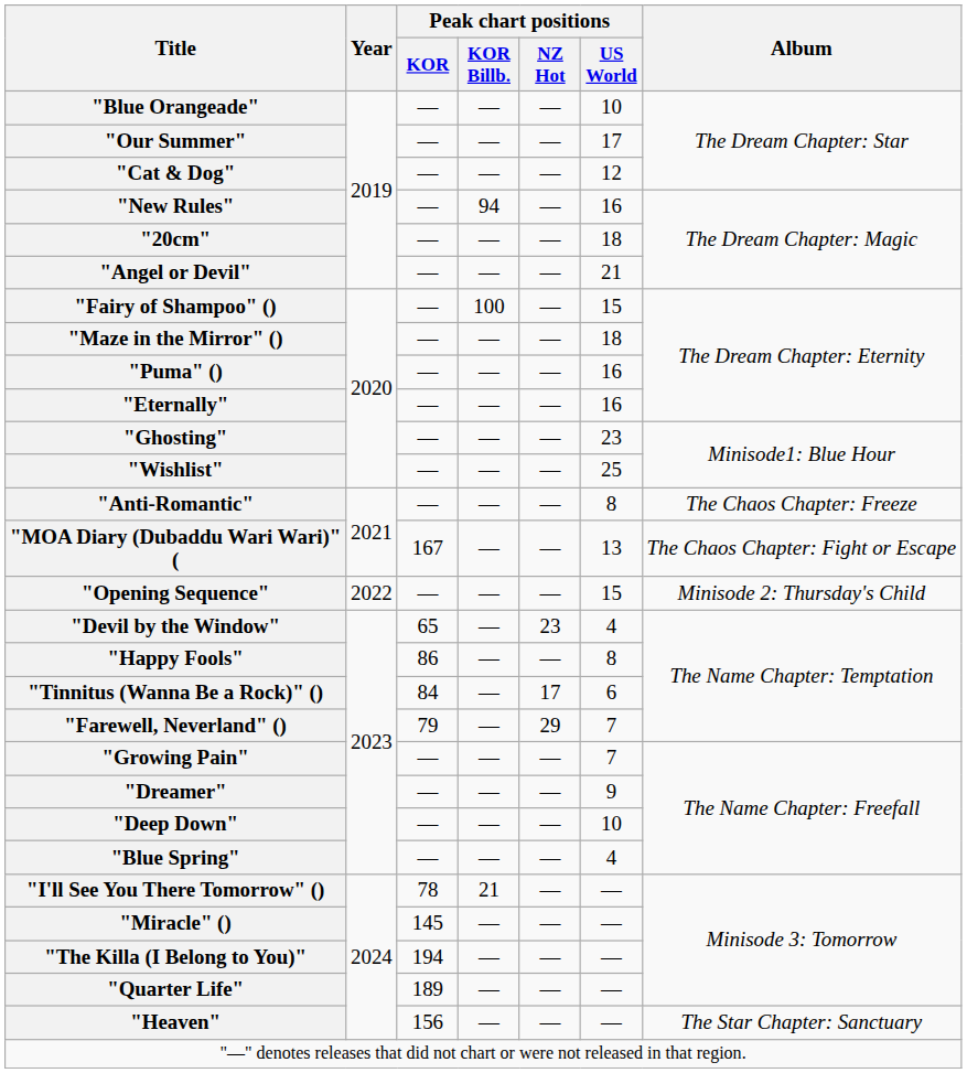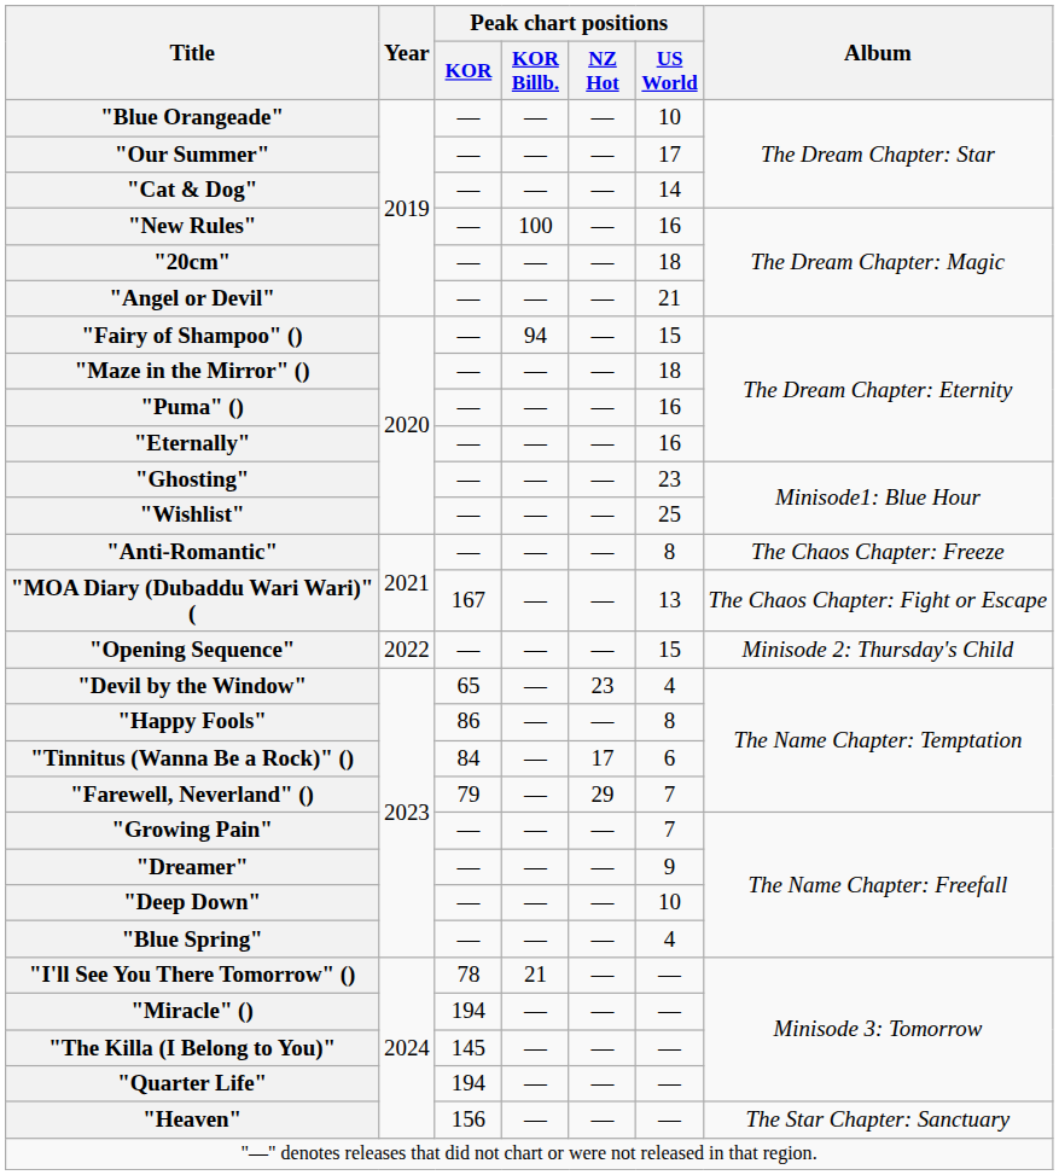 <table class="wikitable plainrowheaders" style="text-align:center">
 <tr>
 <th scope="col" rowspan="2">Title</th>
 <th scope="col" rowspan="2">Year</th>
 <th scope="col" colspan="4">Peak chart positions</th>
 <th scope="col" rowspan="2">Album</th>
 </tr>
 <tr>
 <th scope="col" style="width:2.8em;font-size:90%"><a href='#'>KOR</a><br></th>
 <th scope="col" style="width:2.8em;font-size:90%"><a href='#'>KOR<br>Billb.</a><br></th>
 <th scope="col" style="width:2.8em;font-size:90%"><a href='#'>NZ Hot</a><br></th>
 <th scope="col" style="width:2.8em;font-size:90%"><a href='#'>US<br>World</a><br></th>
 </tr>
 <tr>
 <th scope="row">"Blue Orangeade"</th>
 <td rowspan="6">2019</td>
 <td>—</td>
 <td>—</td>
 <td>—</td>
 <td>10</td>
 <td rowspan="3"><em>The Dream Chapter: Star</em></td>
 </tr>
 <tr>
 <th scope="row">"Our Summer"</th>
 <td>—</td>
 <td>—</td>
 <td>—</td>
 <td>17</td>
 </tr>
 <tr>
 <th scope="row">"Cat & Dog"</th>
 <td>—</td>
 <td>—</td>
 <td>—</td>
-<td>12</td>
+<td>14</td>
 </tr>
 <tr>
 <th scope="row">"New Rules"</th>
 <td>—</td>
-<td>94</td>
+<td>100</td>
 <td>—</td>
 <td>16</td>
 <td rowspan="3"><em>The Dream Chapter: Magic</em></td>
 </tr>
 <tr>
 <th scope="row">"20cm"</th>
 <td>—</td>
 <td>—</td>
 <td>—</td>
 <td>18</td>
 </tr>
 <tr>
 <th scope="row">"Angel or Devil"</th>
 <td>—</td>
 <td>—</td>
 <td>—</td>
 <td>21</td>
 </tr>
 <tr>
 <th scope="row">"Fairy of Shampoo" ()</th>
 <td rowspan="6">2020</td>
 <td>—</td>
-<td>100</td>
+<td>94</td>
 <td>—</td>
 <td>15</td>
 <td rowspan="4"><em>The Dream Chapter: Eternity</em></td>
 </tr>
 <tr>
 <th scope="row">"Maze in the Mirror" ()</th>
 <td>—</td>
 <td>—</td>
 <td>—</td>
 <td>18</td>
 </tr>
 <tr>
 <th scope="row">"Puma" ()</th>
 <td>—</td>
 <td>—</td>
 <td>—</td>
 <td>16</td>
 </tr>
 <tr>
 <th scope="row">"Eternally"</th>
 <td>—</td>
 <td>—</td>
 <td>—</td>
 <td>16</td>
 </tr>
 <tr>
 <th scope="row">"Ghosting"</th>
 <td>—</td>
 <td>—</td>
 <td>—</td>
 <td>23</td>
 <td rowspan="2"><em>Minisode1: Blue Hour</em></td>
 </tr>
 <tr>
 <th scope="row">"Wishlist"</th>
 <td>—</td>
 <td>—</td>
 <td>—</td>
 <td>25</td>
 </tr>
 <tr>
 <th scope="row">"Anti-Romantic"</th>
 <td rowspan="2">2021</td>
 <td>—</td>
 <td>—</td>
 <td>—</td>
 <td>8</td>
 <td><em>The Chaos Chapter: Freeze</em></td>
 </tr>
 <tr>
 <th scope="row">"MOA Diary (Dubaddu Wari Wari)"<br>(</th>
 <td>167</td>
 <td>—</td>
 <td>—</td>
 <td>13</td>
 <td><em>The Chaos Chapter: Fight or Escape</em></td>
 </tr>
 <tr>
 <th scope="row">"Opening Sequence"</th>
 <td>2022</td>
 <td>—</td>
 <td>—</td>
 <td>—</td>
 <td>15</td>
 <td><em>Minisode 2: Thursday's Child</em></td>
 </tr>
 <tr>
 <th scope="row">"Devil by the Window"</th>
 <td rowspan="8">2023</td>
 <td>65</td>
 <td>—</td>
 <td>23</td>
 <td>4</td>
 <td rowspan="4"><em>The Name Chapter: Temptation</em></td>
 </tr>
 <tr>
 <th scope="row">"Happy Fools"<br></th>
 <td>86</td>
 <td>—</td>
 <td>—</td>
 <td>8</td>
 </tr>
 <tr>
 <th scope="row">"Tinnitus (Wanna Be a Rock)" ()</th>
 <td>84</td>
 <td>—</td>
 <td>17</td>
 <td>6</td>
 </tr>
 <tr>
 <th scope="row">"Farewell, Neverland" ()</th>
 <td>79</td>
 <td>—</td>
 <td>29</td>
 <td>7</td>
 </tr>
 <tr>
 <th scope="row">"Growing Pain"</th>
 <td>—</td>
 <td>—</td>
 <td>—</td>
 <td>7</td>
 <td rowspan="4"><em>The Name Chapter: Freefall</em></td>
 </tr>
 <tr>
 <th scope="row">"Dreamer"</th>
 <td>—</td>
 <td>—</td>
 <td>—</td>
 <td>9</td>
 </tr>
 <tr>
 <th scope="row">"Deep Down"</th>
 <td>—</td>
 <td>—</td>
 <td>—</td>
 <td>10</td>
 </tr>
 <tr>
 <th scope="row">"Blue Spring"</th>
 <td>—</td>
 <td>—</td>
 <td>—</td>
 <td>4</td>
 </tr>
 <tr>
 <th scope="row">"I'll See You There Tomorrow" ()</th>
 <td rowspan="5">2024</td>
 <td>78</td>
 <td>21</td>
 <td>—</td>
 <td>—</td>
 <td rowspan="4"><em>Minisode 3: Tomorrow</em></td>
 </tr>
 <tr>
 <th scope="row">"Miracle" ()</th>
+<td>194</td>
+<td>—</td>
+<td>—</td>
+<td>—</td>
+</tr>
+<tr>
+<th scope="row">"The Killa (I Belong to You)"</th>
 <td>145</td>
 <td>—</td>
 <td>—</td>
 <td>—</td>
 </tr>
 <tr>
-<th scope="row">"The Killa (I Belong to You)"</th>
+<th scope="row">"Quarter Life"</th>
 <td>194</td>
-<td>—</td>
-<td>—</td>
-<td>—</td>
-</tr>
-<tr>
-<th scope="row">"Quarter Life"</th>
-<td>189</td>
 <td>—</td>
 <td>—</td>
 <td>—</td>
 </tr>
 <tr>
 <th scope="row">"Heaven"</th>
 <td>156</td>
 <td>—</td>
 <td>—</td>
 <td>—</td>
 <td><em>The Star Chapter: Sanctuary</em></td>
 </tr>
 <tr>
 <td colspan="9" style="font-size:85%">"—" denotes releases that did not chart or were not released in that region.</td>
 </tr>
 </table>
